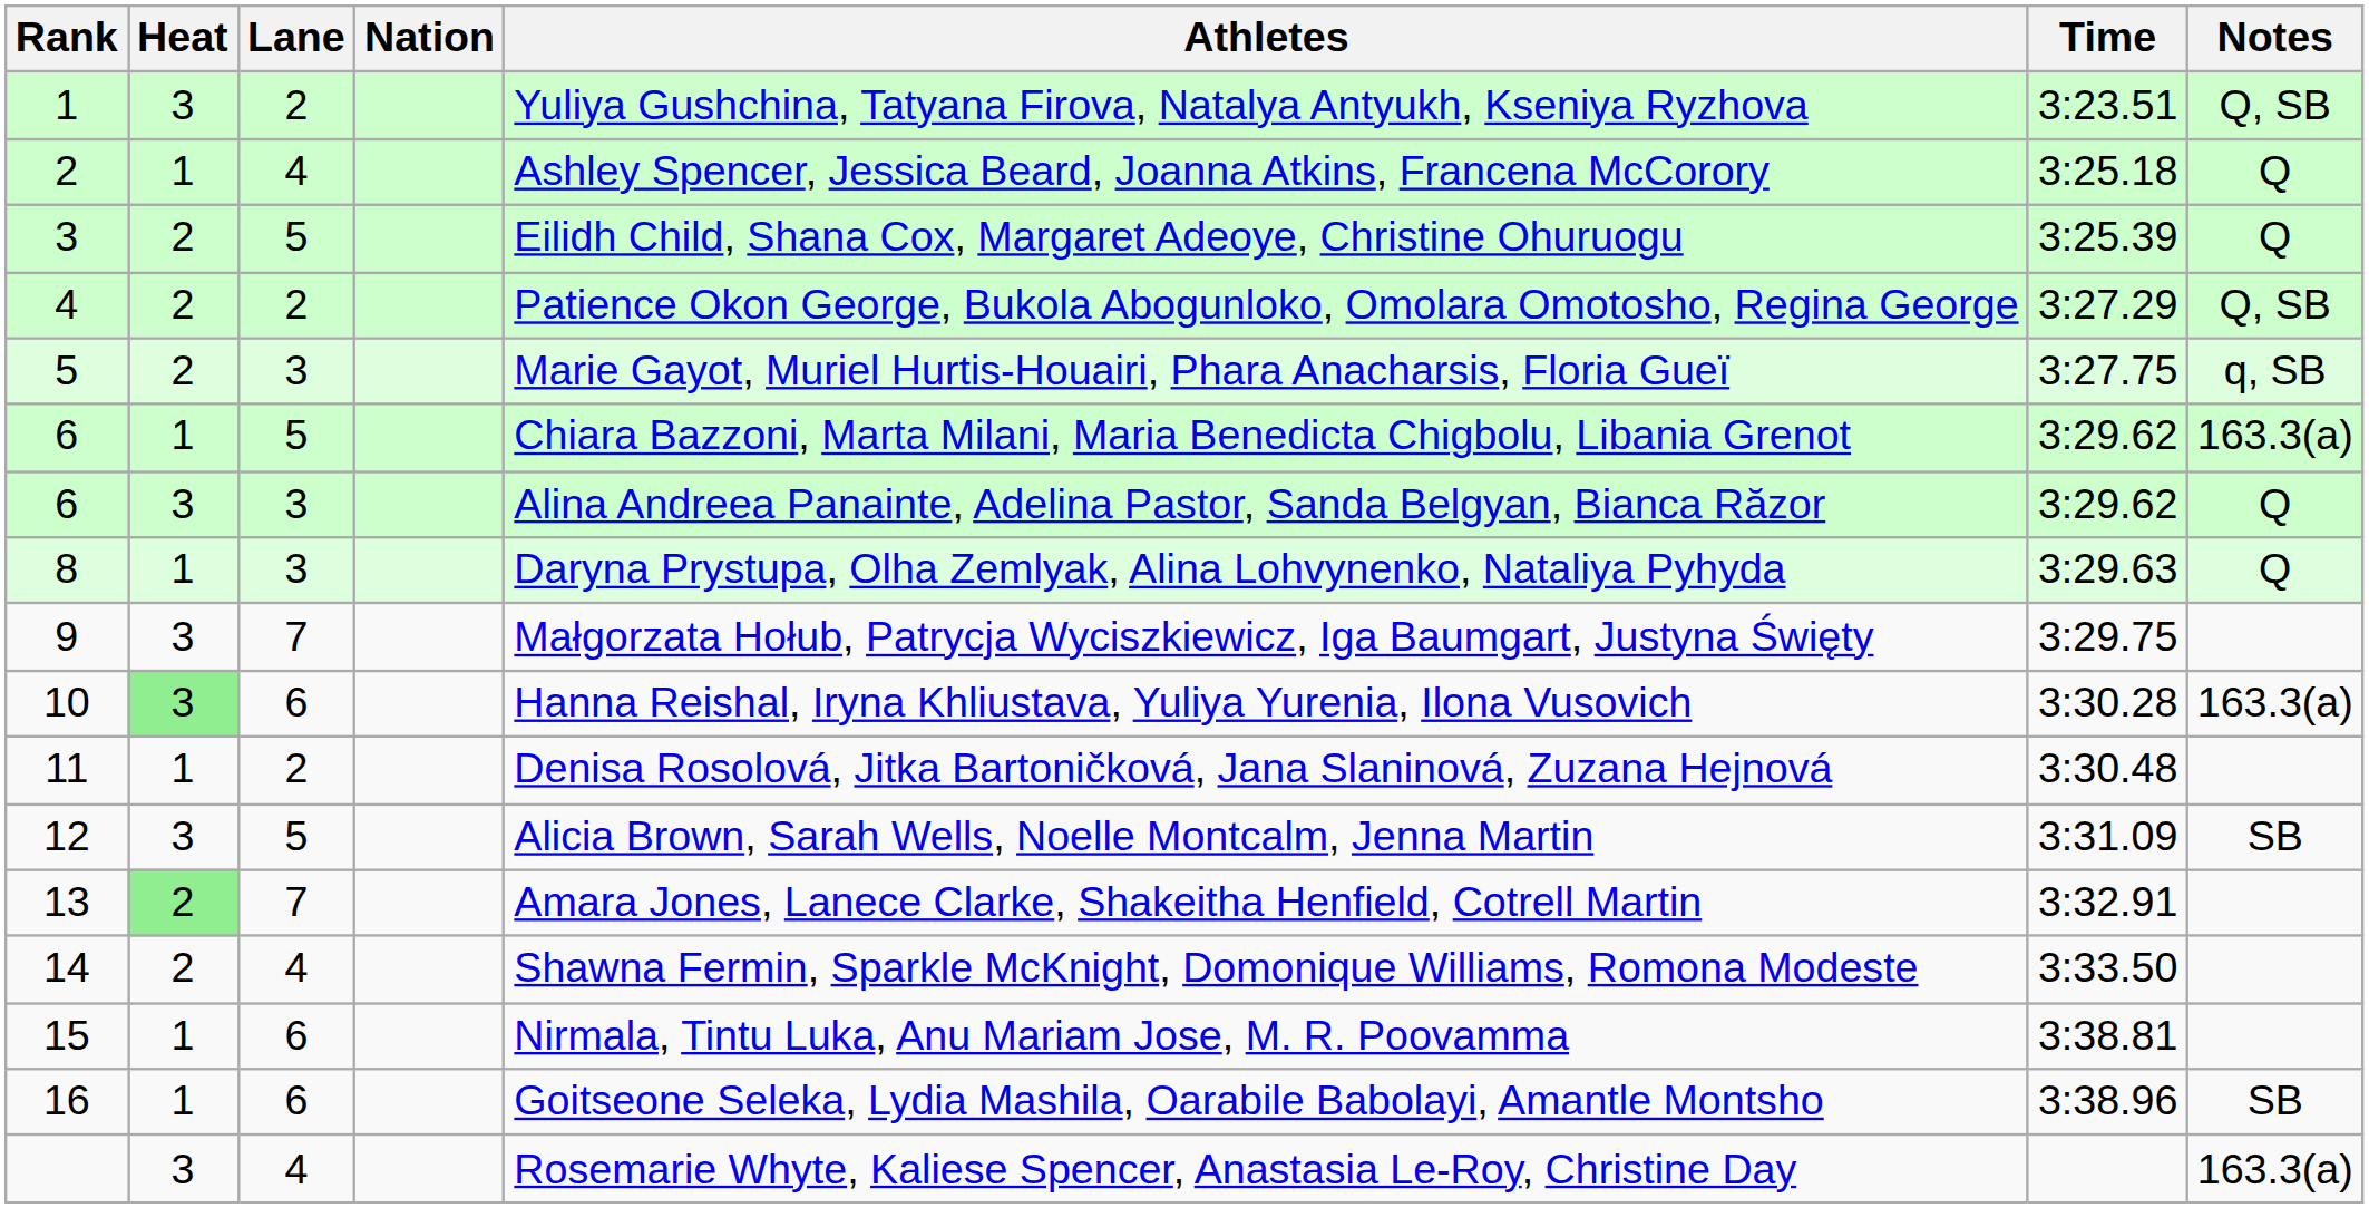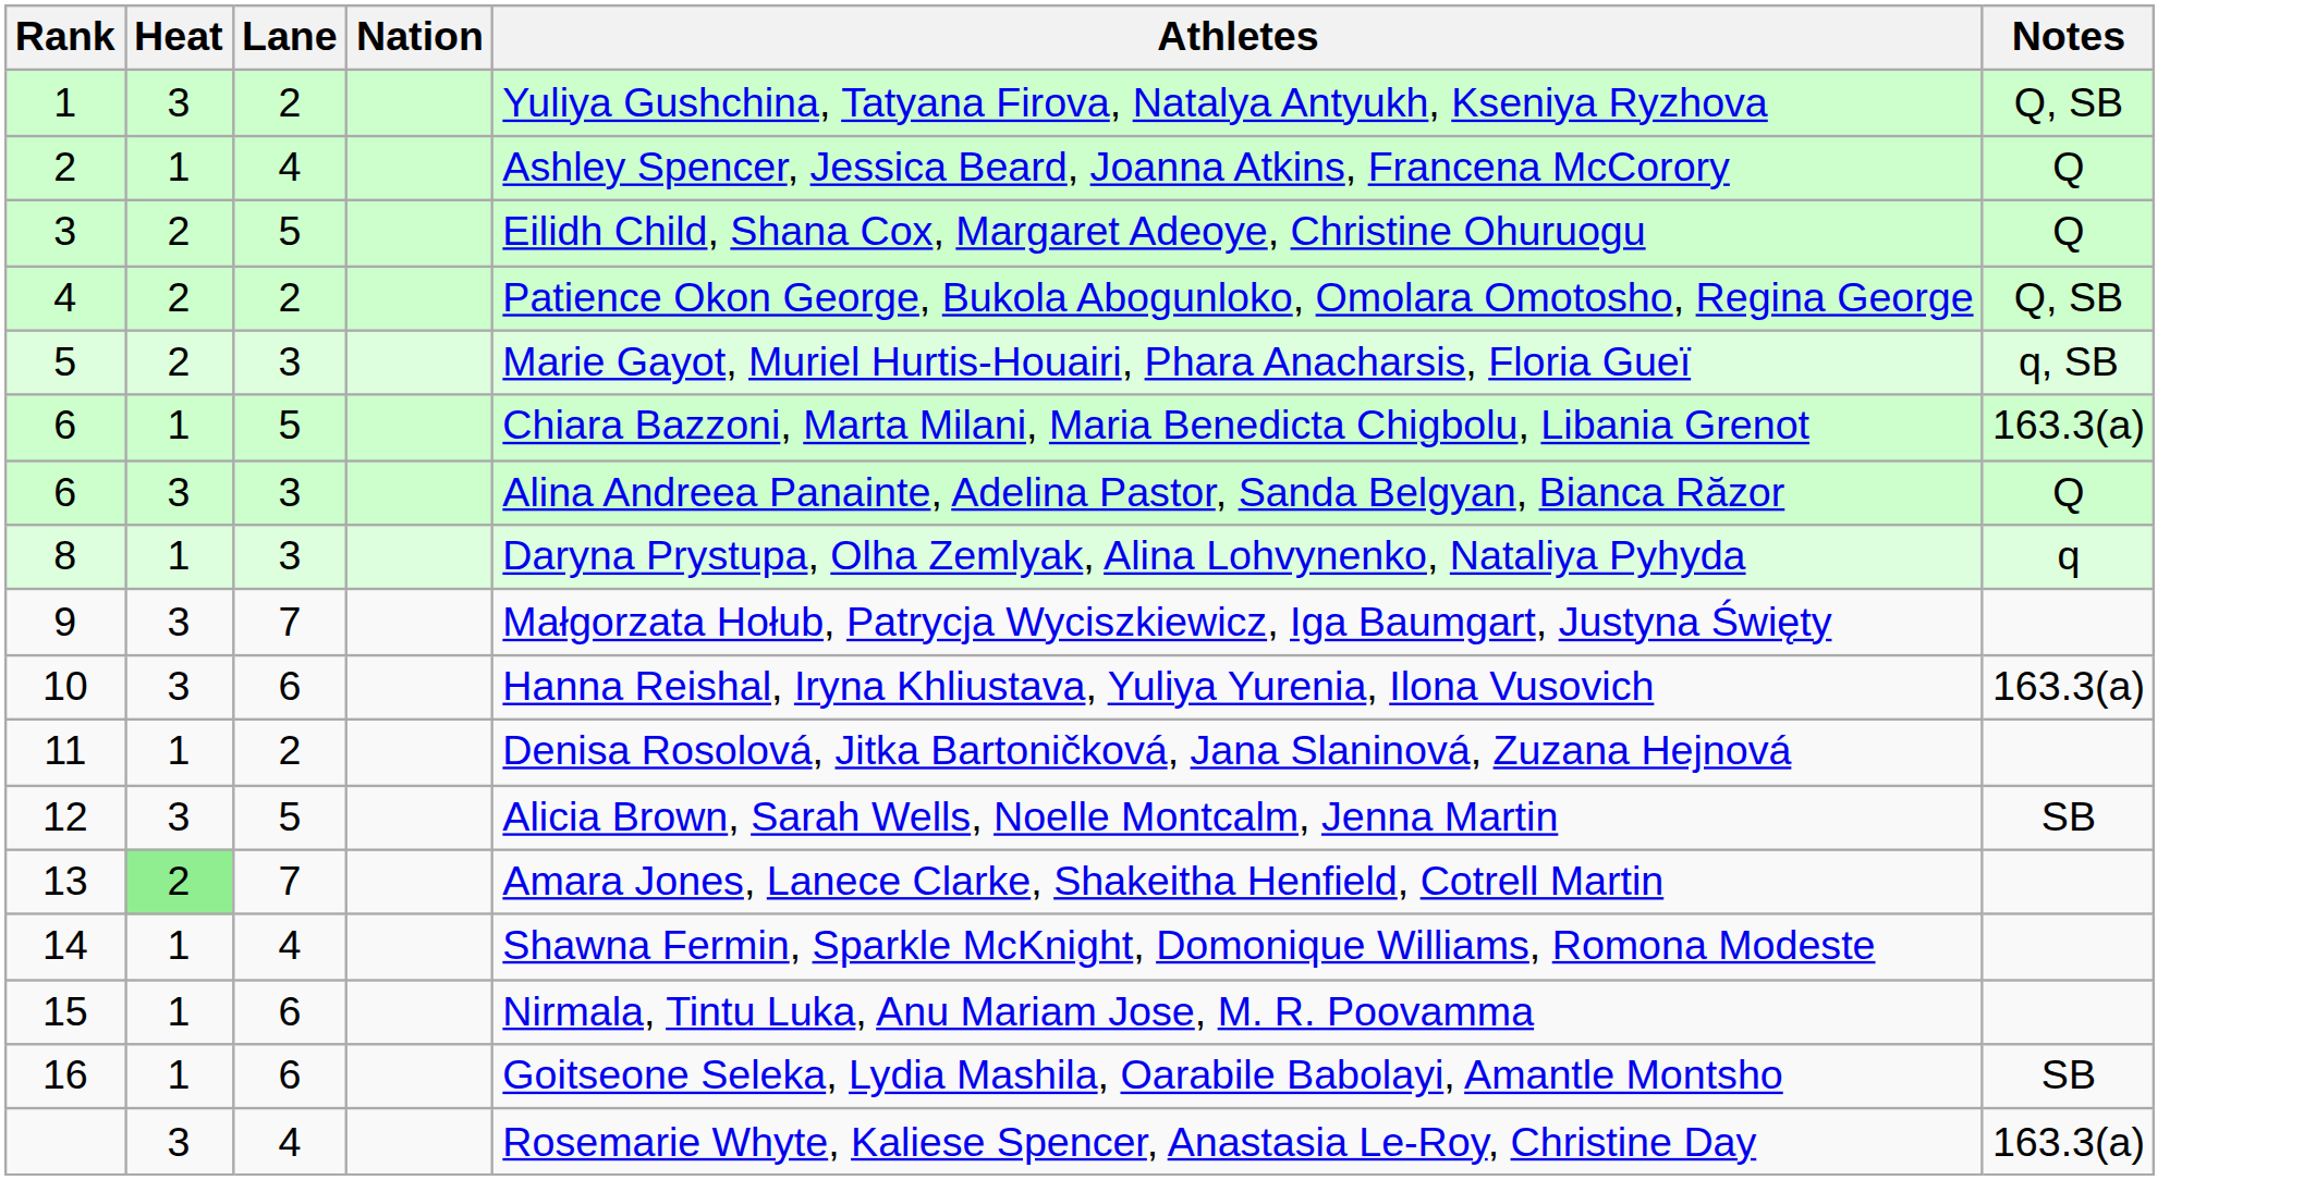 <table class="wikitable sortable" style="text-align:center">
 <tr>
 <th>Rank</th>
 <th>Heat</th>
 <th>Lane</th>
 <th>Nation</th>
 <th>Athletes</th>
-<th>Time</th>
 <th>Notes</th>
 </tr>
 <tr bgcolor=ccffcc>
 <td>1</td>
 <td>3</td>
 <td>2</td>
 <td align=left></td>
 <td align=left><a href='#'>Yuliya Gushchina</a>, <a href='#'>Tatyana Firova</a>, <a href='#'>Natalya Antyukh</a>, <a href='#'>Kseniya Ryzhova</a></td>
-<td>3:23.51</td>
 <td>Q, SB</td>
 </tr>
 <tr bgcolor=ccffcc>
 <td>2</td>
 <td>1</td>
 <td>4</td>
 <td align=left></td>
 <td align=left><a href='#'>Ashley Spencer</a>, <a href='#'>Jessica Beard</a>, <a href='#'>Joanna Atkins</a>, <a href='#'>Francena McCorory</a></td>
-<td>3:25.18</td>
 <td>Q</td>
 </tr>
 <tr bgcolor=ccffcc>
 <td>3</td>
 <td>2</td>
 <td>5</td>
 <td align=left></td>
 <td align=left><a href='#'>Eilidh Child</a>, <a href='#'>Shana Cox</a>, <a href='#'>Margaret Adeoye</a>, <a href='#'>Christine Ohuruogu</a></td>
-<td>3:25.39</td>
 <td>Q</td>
 </tr>
 <tr bgcolor=ccffcc>
 <td>4</td>
 <td>2</td>
 <td>2</td>
 <td align=left></td>
 <td align=left><a href='#'>Patience Okon George</a>, <a href='#'>Bukola Abogunloko</a>, <a href='#'>Omolara Omotosho</a>, <a href='#'>Regina George</a></td>
-<td>3:27.29</td>
 <td>Q, SB</td>
 </tr>
 <tr bgcolor=ddffdd>
 <td>5</td>
 <td>2</td>
 <td>3</td>
 <td align=left></td>
 <td align=left><a href='#'>Marie Gayot</a>, <a href='#'>Muriel Hurtis-Houairi</a>, <a href='#'>Phara Anacharsis</a>, <a href='#'>Floria Gueï</a></td>
-<td>3:27.75</td>
 <td>q, SB</td>
 </tr>
 <tr bgcolor=ccffcc>
 <td>6</td>
 <td>1</td>
 <td>5</td>
 <td align=left></td>
 <td align=left><a href='#'>Chiara Bazzoni</a>, <a href='#'>Marta Milani</a>, <a href='#'>Maria Benedicta Chigbolu</a>, <a href='#'>Libania Grenot</a></td>
-<td>3:29.62</td>
 <td>163.3(a)</td>
 </tr>
 <tr bgcolor=ccffcc>
 <td>6</td>
 <td>3</td>
 <td>3</td>
 <td align=left></td>
 <td align=left><a href='#'>Alina Andreea Panainte</a>, <a href='#'>Adelina Pastor</a>, <a href='#'>Sanda Belgyan</a>, <a href='#'>Bianca Răzor</a></td>
-<td>3:29.62</td>
 <td>Q</td>
 </tr>
 <tr bgcolor=ddffdd>
 <td>8</td>
 <td>1</td>
 <td>3</td>
 <td align=left></td>
 <td align=left><a href='#'>Daryna Prystupa</a>, <a href='#'>Olha Zemlyak</a>, <a href='#'>Alina Lohvynenko</a>, <a href='#'>Nataliya Pyhyda</a></td>
-<td>3:29.63</td>
-<td>Q</td>
+<td>q</td>
 </tr>
 <tr>
 <td>9</td>
 <td>3</td>
 <td>7</td>
 <td align=left></td>
 <td align=left><a href='#'>Małgorzata Hołub</a>, <a href='#'>Patrycja Wyciszkiewicz</a>, <a href='#'>Iga Baumgart</a>, <a href='#'>Justyna Święty</a></td>
-<td>3:29.75</td>
 <td></td>
 </tr>
 <tr>
 <td>10</td>
-<td style="background: lightgreen;">3</td>
+<td>3</td>
 <td>6</td>
 <td align=left></td>
 <td align=left><a href='#'>Hanna Reishal</a>, <a href='#'>Iryna Khliustava</a>, <a href='#'>Yuliya Yurenia</a>, <a href='#'>Ilona Vusovich</a></td>
-<td>3:30.28</td>
 <td>163.3(a)</td>
 </tr>
 <tr>
 <td>11</td>
 <td>1</td>
 <td>2</td>
 <td align=left></td>
 <td align=left><a href='#'>Denisa Rosolová</a>, <a href='#'>Jitka Bartoničková</a>, <a href='#'>Jana Slaninová</a>, <a href='#'>Zuzana Hejnová</a></td>
-<td>3:30.48</td>
 <td></td>
 </tr>
 <tr>
 <td>12</td>
 <td>3</td>
 <td>5</td>
 <td align=left></td>
 <td align=left><a href='#'>Alicia Brown</a>, <a href='#'>Sarah Wells</a>, <a href='#'>Noelle Montcalm</a>, <a href='#'>Jenna Martin</a></td>
-<td>3:31.09</td>
 <td>SB</td>
 </tr>
 <tr>
 <td>13</td>
 <td style="background: lightgreen;">2</td>
 <td>7</td>
 <td align=left></td>
 <td align=left><a href='#'>Amara Jones</a>, <a href='#'>Lanece Clarke</a>, <a href='#'>Shakeitha Henfield</a>, <a href='#'>Cotrell Martin</a></td>
-<td>3:32.91</td>
 <td></td>
 </tr>
 <tr>
 <td>14</td>
-<td>2</td>
+<td>1</td>
 <td>4</td>
 <td align=left></td>
 <td align=left><a href='#'>Shawna Fermin</a>, <a href='#'>Sparkle McKnight</a>, <a href='#'>Domonique Williams</a>, <a href='#'>Romona Modeste</a></td>
-<td>3:33.50</td>
 <td></td>
 </tr>
 <tr>
 <td>15</td>
 <td>1</td>
 <td>6</td>
 <td align=left></td>
 <td align=left><a href='#'>Nirmala</a>, <a href='#'>Tintu Luka</a>, <a href='#'>Anu Mariam Jose</a>, <a href='#'>M. R. Poovamma</a></td>
-<td>3:38.81</td>
 <td></td>
 </tr>
 <tr>
 <td>16</td>
 <td>1</td>
 <td>6</td>
 <td align=left></td>
 <td align=left><a href='#'>Goitseone Seleka</a>, <a href='#'>Lydia Mashila</a>, <a href='#'>Oarabile Babolayi</a>, <a href='#'>Amantle Montsho</a></td>
-<td>3:38.96</td>
 <td>SB</td>
 </tr>
 <tr>
 <td></td>
 <td>3</td>
 <td>4</td>
 <td align=left></td>
 <td align=left><a href='#'>Rosemarie Whyte</a>, <a href='#'>Kaliese Spencer</a>, <a href='#'>Anastasia Le-Roy</a>, <a href='#'>Christine Day</a></td>
-<td></td>
 <td>163.3(a)</td>
 </tr>
 </table>
